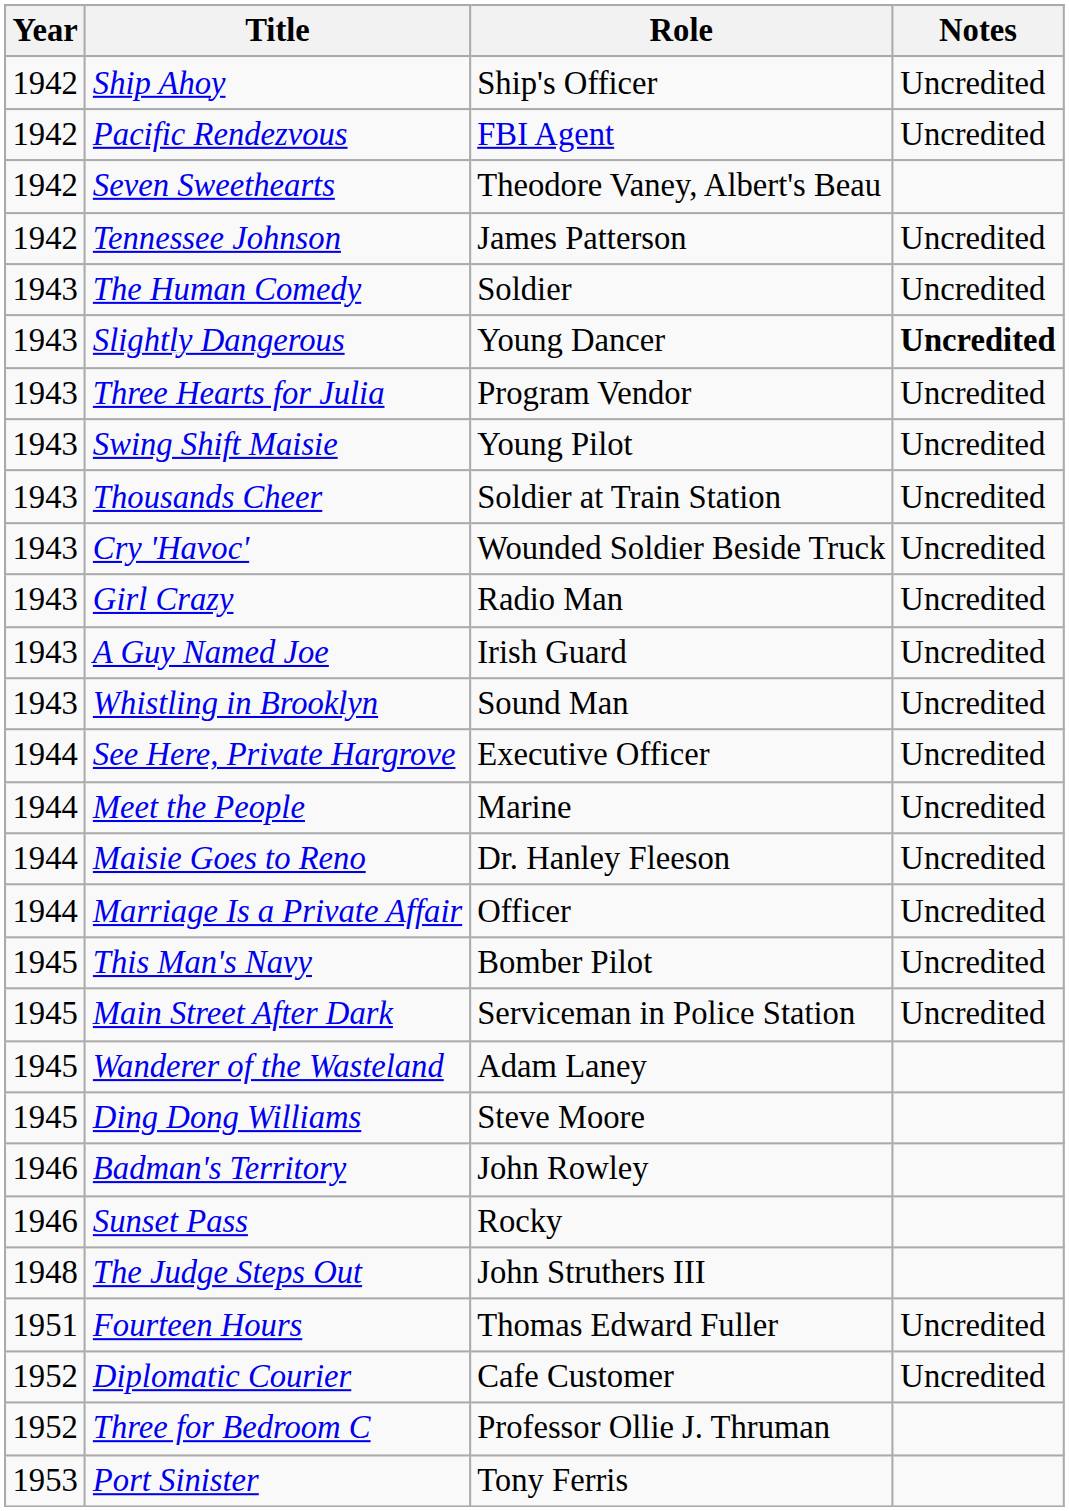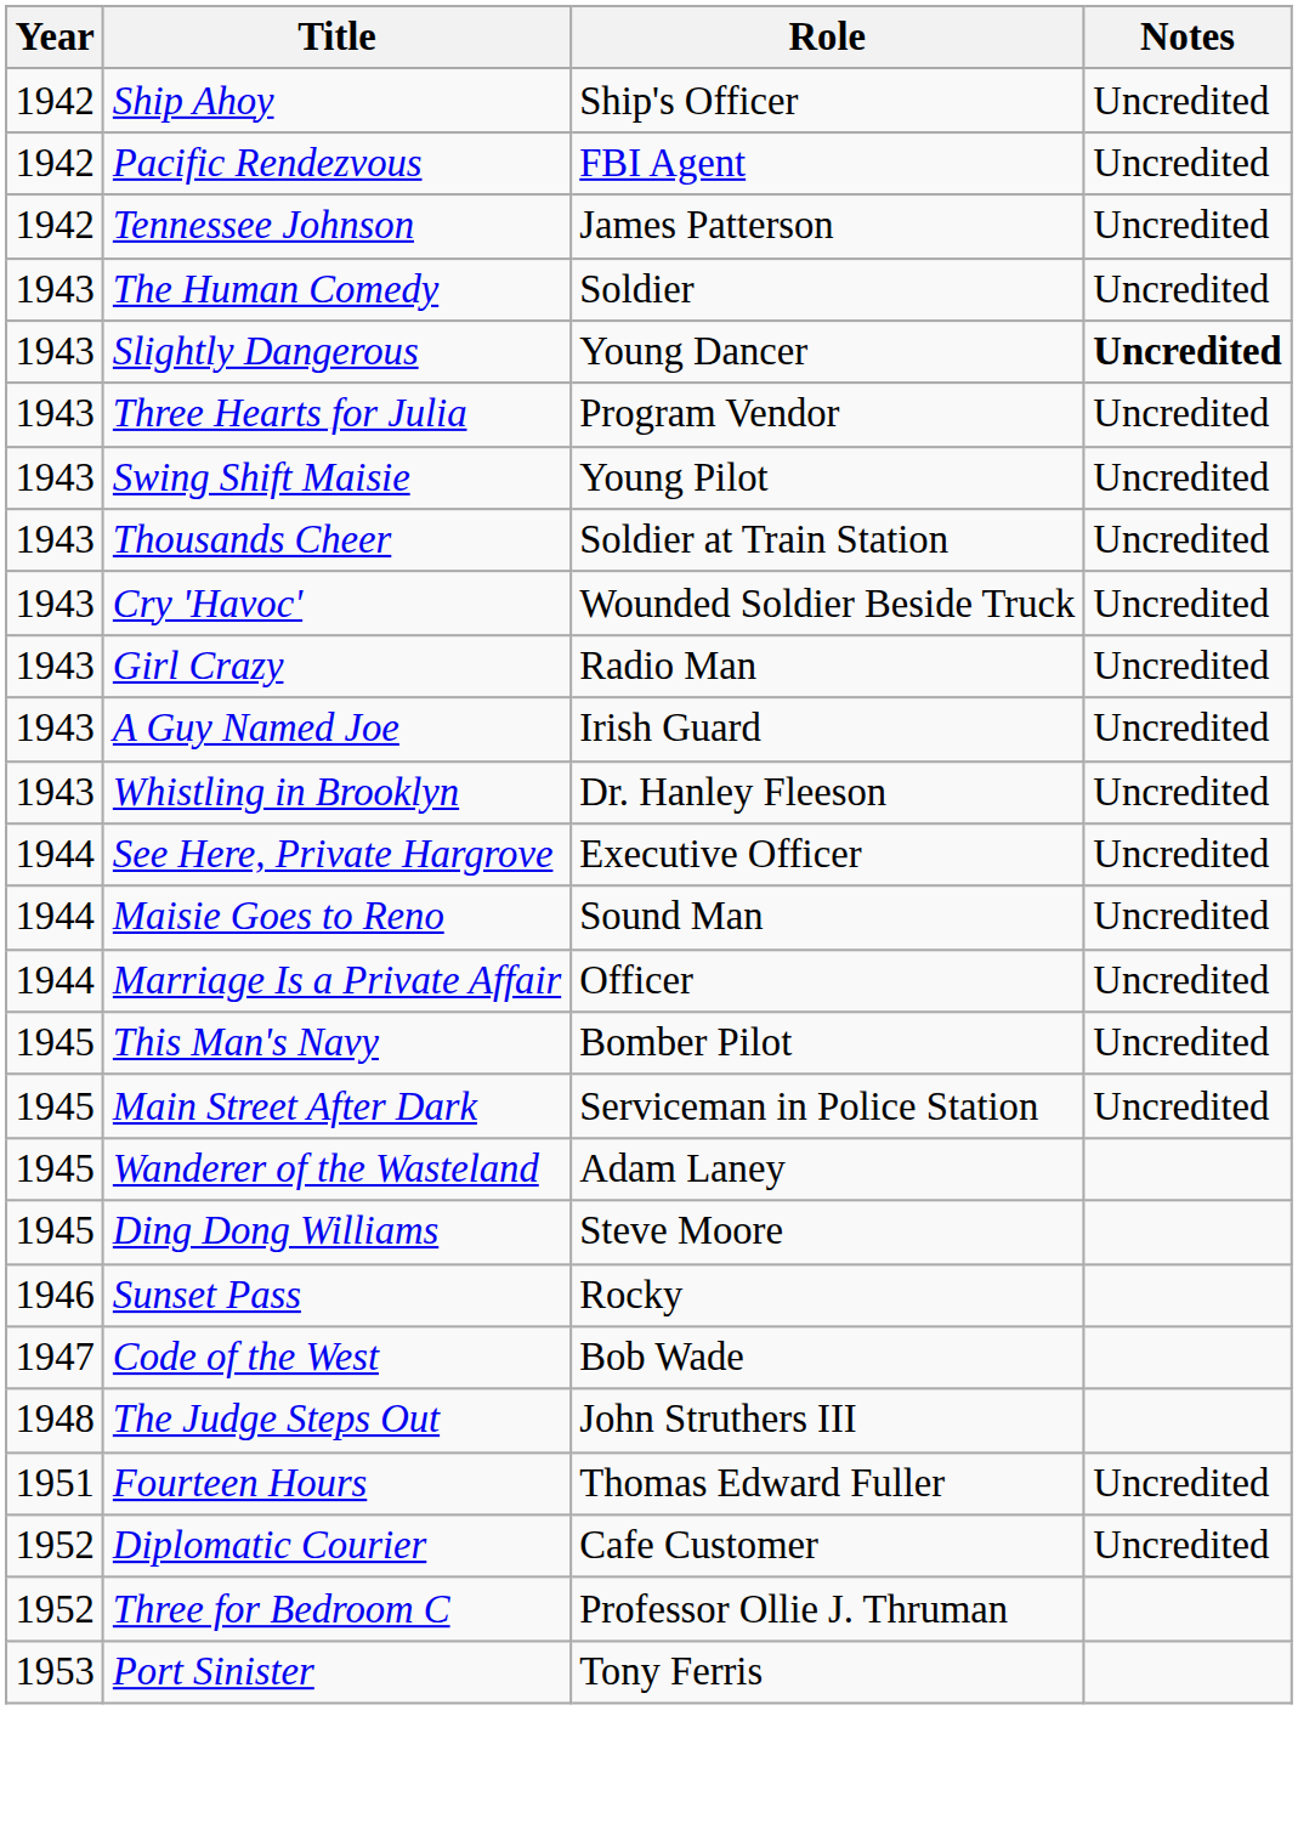 <table class="wikitable">
 <tr>
 <th>Year</th>
 <th>Title</th>
 <th>Role</th>
 <th>Notes</th>
 </tr>
 <tr>
 <td>1942</td>
 <td><em><a href='#'>Ship Ahoy</a></em></td>
 <td>Ship's Officer</td>
 <td>Uncredited</td>
 </tr>
 <tr>
 <td>1942</td>
 <td><em><a href='#'>Pacific Rendezvous</a></em></td>
 <td><a href='#'>FBI Agent</a></td>
 <td>Uncredited</td>
-</tr>
-<tr>
-<td>1942</td>
-<td><em><a href='#'>Seven Sweethearts</a></em></td>
-<td>Theodore Vaney, Albert's Beau</td>
-<td></td>
 </tr>
 <tr>
 <td>1942</td>
 <td><em><a href='#'>Tennessee Johnson</a></em></td>
 <td>James Patterson</td>
 <td>Uncredited</td>
 </tr>
 <tr>
 <td>1943</td>
 <td><em><a href='#'>The Human Comedy</a></em></td>
 <td>Soldier</td>
 <td>Uncredited</td>
 </tr>
 <tr>
 <td>1943</td>
 <td><em><a href='#'>Slightly Dangerous</a></em></td>
 <td>Young Dancer</td>
 <td><strong>Uncredited</strong></td>
 </tr>
 <tr>
 <td>1943</td>
 <td><em><a href='#'>Three Hearts for Julia</a></em></td>
 <td>Program Vendor</td>
 <td>Uncredited</td>
 </tr>
 <tr>
 <td>1943</td>
 <td><em><a href='#'>Swing Shift Maisie</a></em></td>
 <td>Young Pilot</td>
 <td>Uncredited</td>
 </tr>
 <tr>
 <td>1943</td>
 <td><em><a href='#'>Thousands Cheer</a></em></td>
 <td>Soldier at Train Station</td>
 <td>Uncredited</td>
 </tr>
 <tr>
 <td>1943</td>
 <td><em><a href='#'>Cry 'Havoc'</a></em></td>
 <td>Wounded Soldier Beside Truck</td>
 <td>Uncredited</td>
 </tr>
 <tr>
 <td>1943</td>
 <td><em><a href='#'>Girl Crazy</a></em></td>
 <td>Radio Man</td>
 <td>Uncredited</td>
 </tr>
 <tr>
 <td>1943</td>
 <td><em><a href='#'>A Guy Named Joe</a></em></td>
 <td>Irish Guard</td>
 <td>Uncredited</td>
 </tr>
 <tr>
 <td>1943</td>
 <td><em><a href='#'>Whistling in Brooklyn</a></em></td>
-<td>Sound Man</td>
+<td>Dr. Hanley Fleeson</td>
 <td>Uncredited</td>
 </tr>
 <tr>
 <td>1944</td>
 <td><em><a href='#'>See Here, Private Hargrove</a></em></td>
 <td>Executive Officer</td>
 <td>Uncredited</td>
 </tr>
 <tr>
 <td>1944</td>
-<td><em><a href='#'>Meet the People</a></em></td>
-<td>Marine</td>
-<td>Uncredited</td>
-</tr>
-<tr>
-<td>1944</td>
 <td><em><a href='#'>Maisie Goes to Reno</a></em></td>
-<td>Dr. Hanley Fleeson</td>
+<td>Sound Man</td>
 <td>Uncredited</td>
 </tr>
 <tr>
 <td>1944</td>
 <td><em><a href='#'>Marriage Is a Private Affair</a></em></td>
 <td>Officer</td>
 <td>Uncredited</td>
 </tr>
 <tr>
 <td>1945</td>
 <td><em><a href='#'>This Man's Navy</a></em></td>
 <td>Bomber Pilot</td>
 <td>Uncredited</td>
 </tr>
 <tr>
 <td>1945</td>
 <td><em><a href='#'>Main Street After Dark</a></em></td>
 <td>Serviceman in Police Station</td>
 <td>Uncredited</td>
 </tr>
 <tr>
 <td>1945</td>
 <td><em><a href='#'>Wanderer of the Wasteland</a></em></td>
 <td>Adam Laney</td>
 <td></td>
 </tr>
 <tr>
 <td>1945</td>
 <td><em><a href='#'>Ding Dong Williams</a></em></td>
 <td>Steve Moore</td>
 <td></td>
 </tr>
 <tr>
 <td>1946</td>
-<td><em><a href='#'>Badman's Territory</a></em></td>
-<td>John Rowley</td>
+<td><em><a href='#'>Sunset Pass</a></em></td>
+<td>Rocky</td>
 <td></td>
 </tr>
 <tr>
-<td>1946</td>
-<td><em><a href='#'>Sunset Pass</a></em></td>
-<td>Rocky</td>
+<td>1947</td>
+<td><em><a href='#'>Code of the West</a></em></td>
+<td>Bob Wade</td>
 <td></td>
 </tr>
 <tr>
 <td>1948</td>
 <td><em><a href='#'>The Judge Steps Out</a></em></td>
 <td>John Struthers III</td>
 <td></td>
 </tr>
 <tr>
 <td>1951</td>
 <td><em><a href='#'>Fourteen Hours</a></em></td>
 <td>Thomas Edward Fuller</td>
 <td>Uncredited</td>
 </tr>
 <tr>
 <td>1952</td>
 <td><em><a href='#'>Diplomatic Courier</a></em></td>
 <td>Cafe Customer</td>
 <td>Uncredited</td>
 </tr>
 <tr>
 <td>1952</td>
 <td><em><a href='#'>Three for Bedroom C</a></em></td>
 <td>Professor Ollie J. Thruman</td>
 <td></td>
 </tr>
 <tr>
 <td>1953</td>
 <td><em><a href='#'>Port Sinister</a></em></td>
 <td>Tony Ferris</td>
 <td></td>
 </tr>
 </table>
